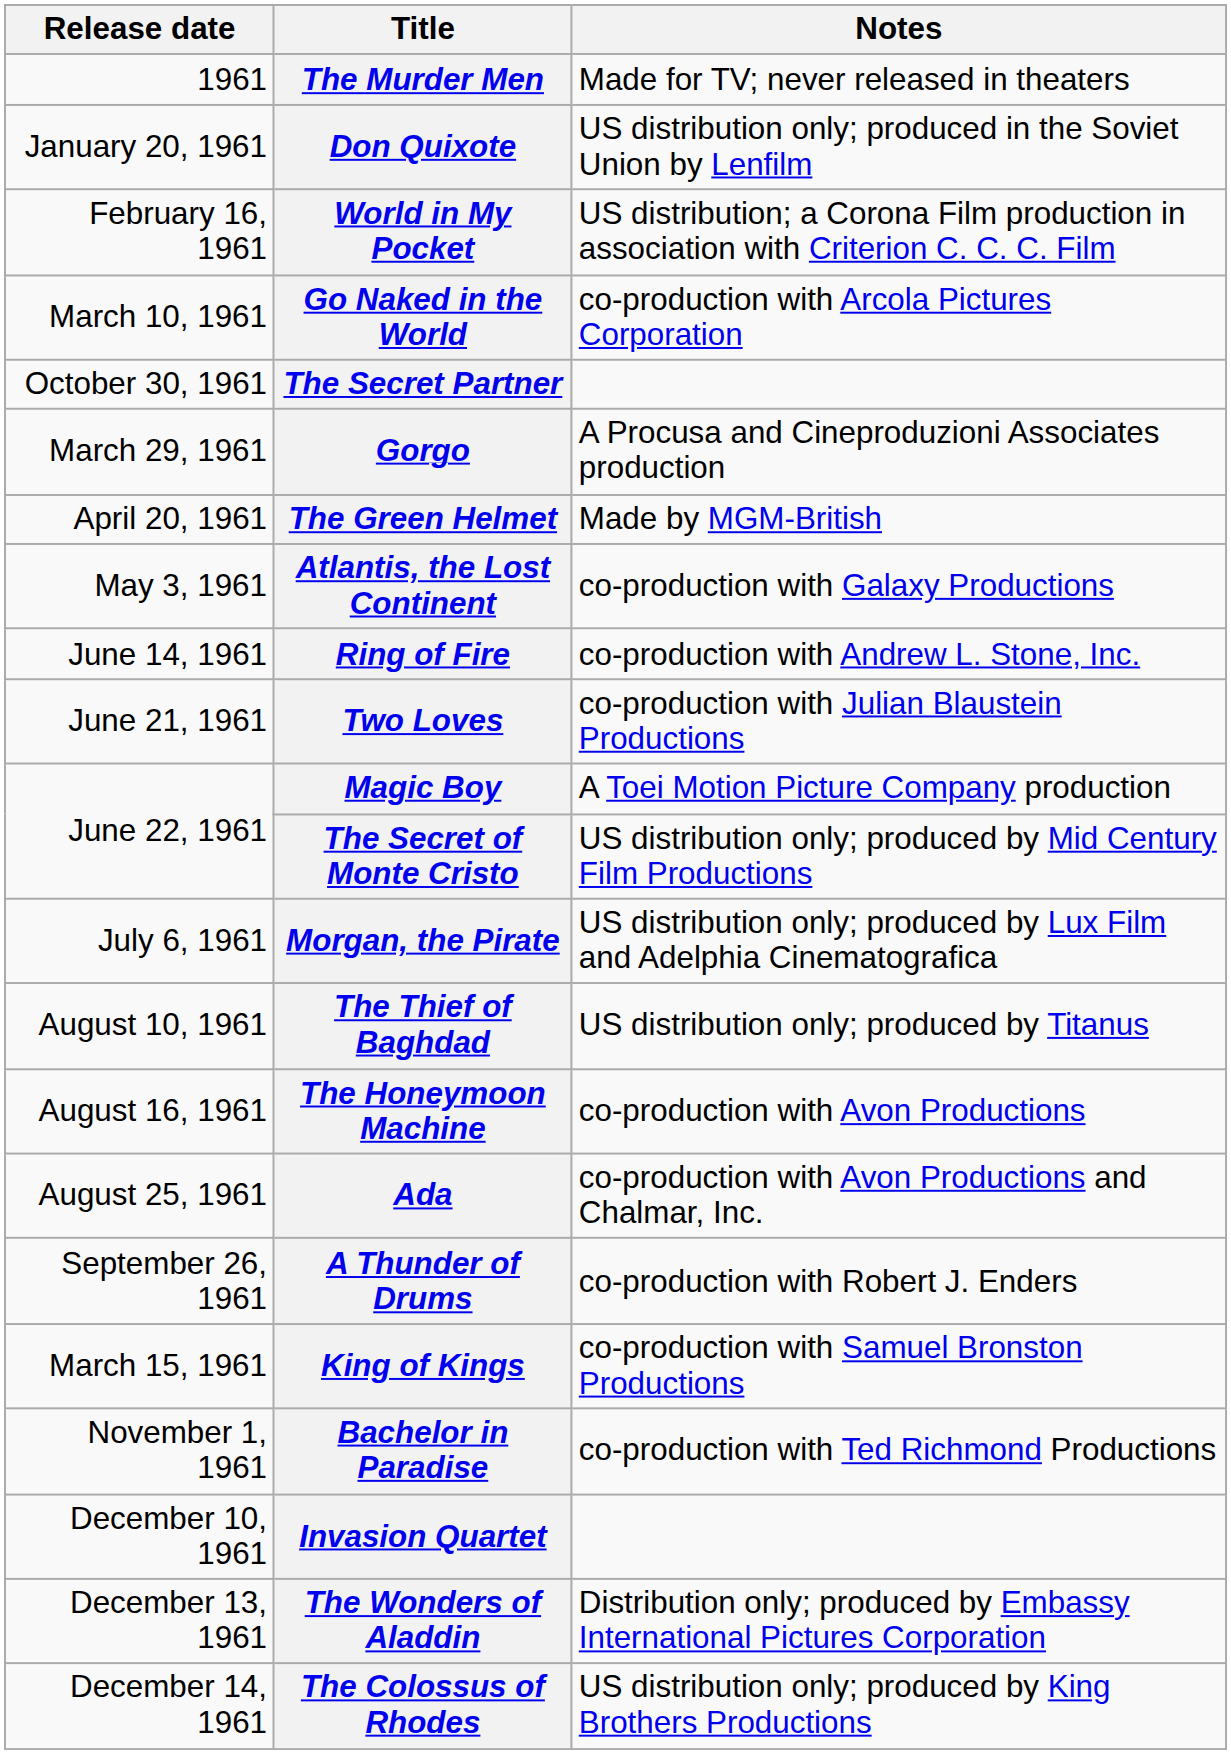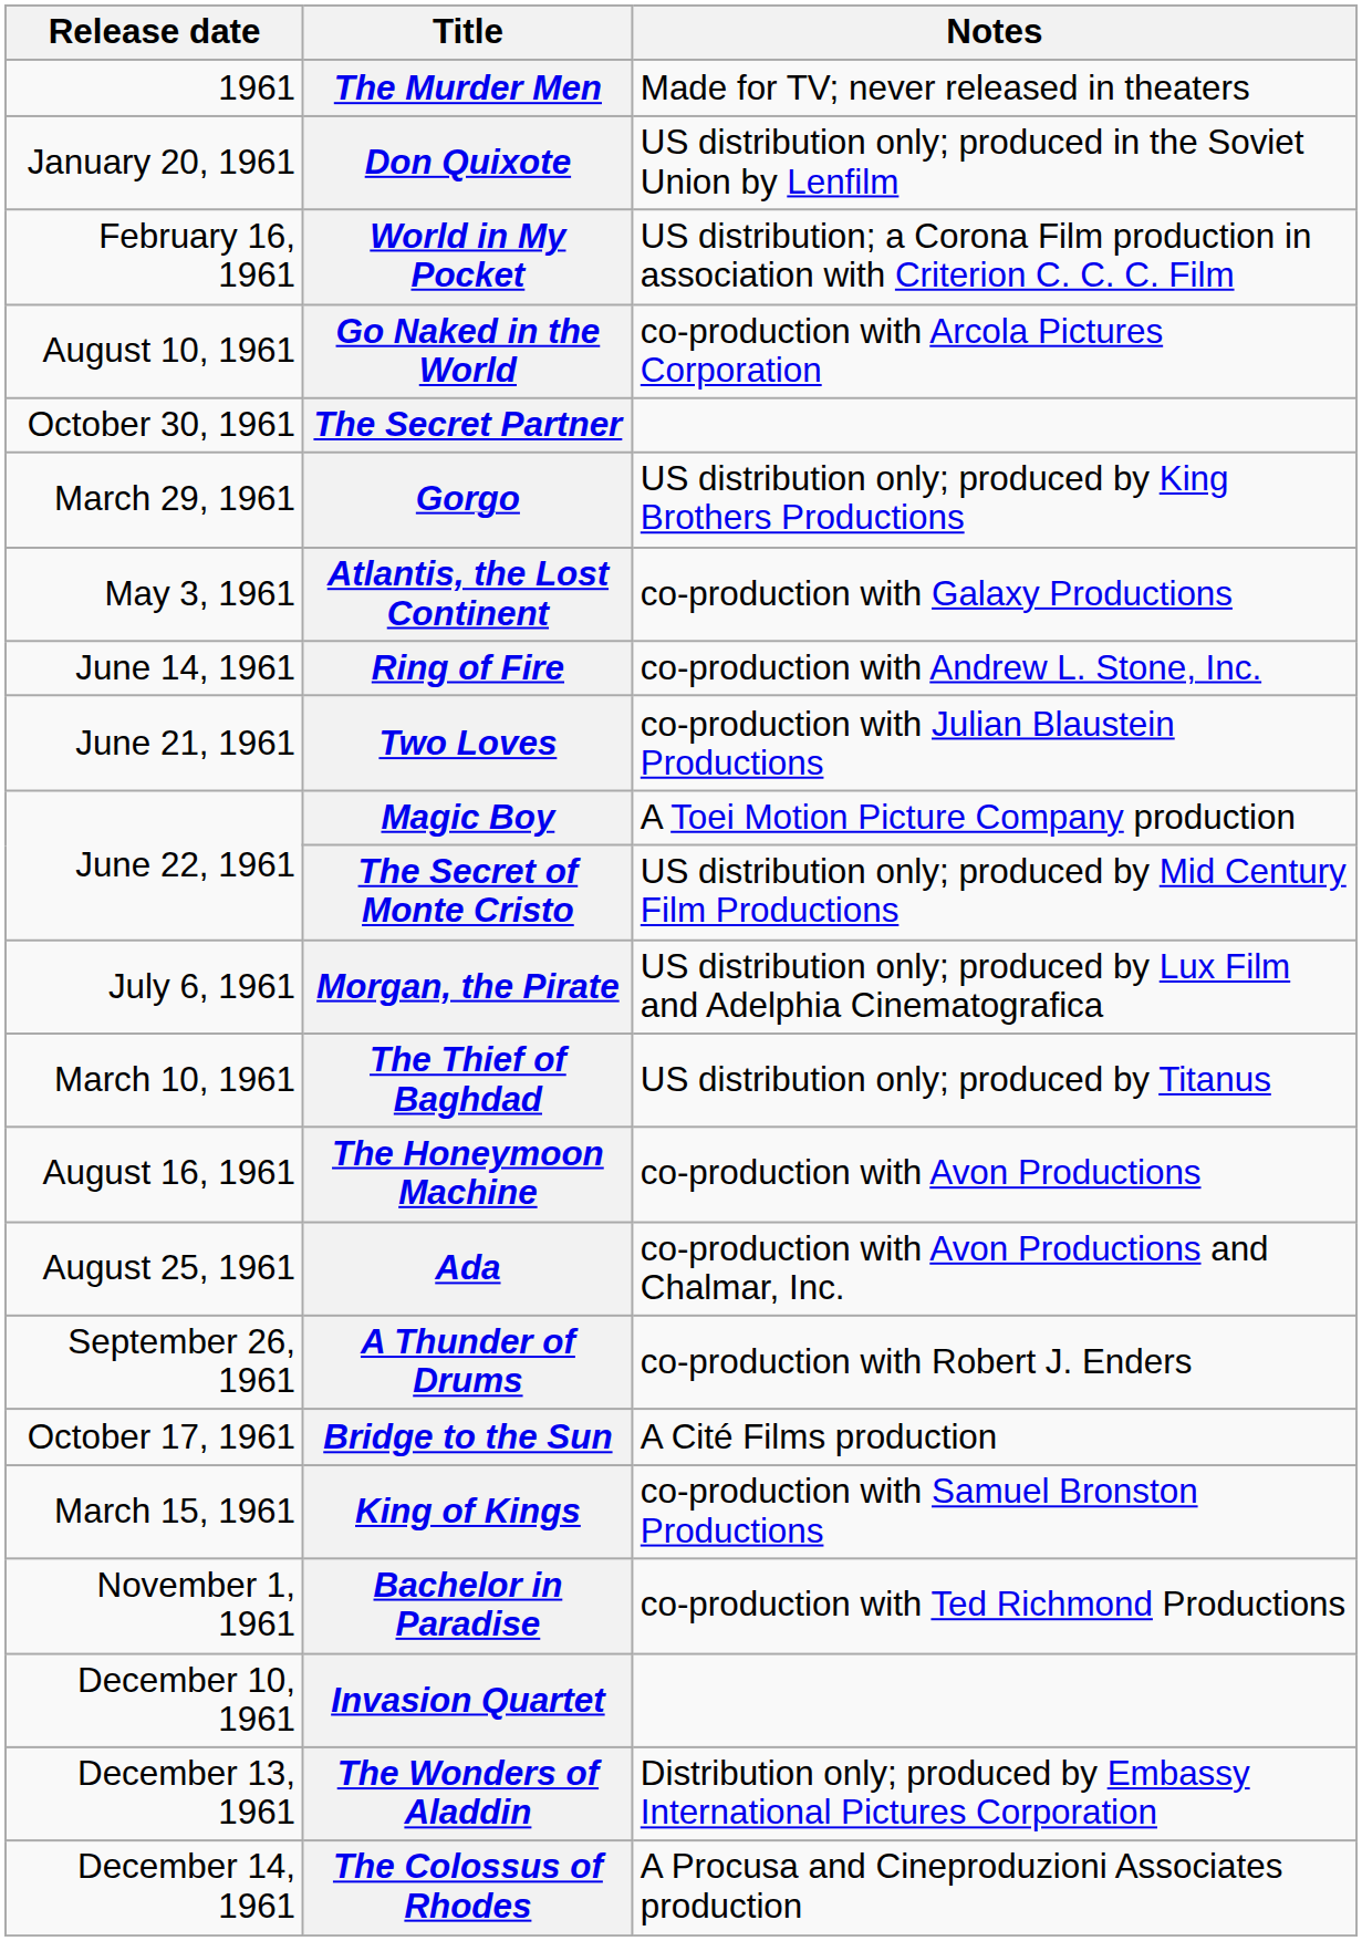 <table class="wikitable sortable" style="width:100%;">
 <tr>
 <th scope="col" style="width:130px;">Release date</th>
 <th>Title</th>
 <th>Notes</th>
 </tr>
 <tr>
 <td style="text-align:right;">1961</td>
 <th scope="row"><em><a href='#'>The Murder Men</a></em></th>
 <td>Made for TV; never released in theaters</td>
 </tr>
 <tr>
 <td style="text-align:right;">January 20, 1961</td>
 <th scope="row"><em><a href='#'>Don Quixote</a></em></th>
 <td>US distribution only; produced in the Soviet Union by <a href='#'>Lenfilm</a></td>
 </tr>
 <tr>
 <td style="text-align:right;">February 16, 1961</td>
 <th scope="row"><em><a href='#'>World in My Pocket</a></em></th>
 <td>US distribution; a Corona Film production in association with <a href='#'>Criterion C. C. C. Film</a></td>
 </tr>
 <tr>
-<td style="text-align:right;">March 10, 1961</td>
+<td style="text-align:right;">August 10, 1961</td>
 <th scope="row"><em><a href='#'>Go Naked in the World</a></em></th>
 <td>co-production with <a href='#'>Arcola Pictures Corporation</a></td>
 </tr>
 <tr>
 <td style="text-align:right;">October 30, 1961</td>
 <th scope="row"><em><a href='#'>The Secret Partner</a></em></th>
 <td></td>
 </tr>
 <tr>
 <td style="text-align:right;">March 29, 1961</td>
 <th scope="row"><em><a href='#'>Gorgo</a></em></th>
-<td>A Procusa and Cineproduzioni Associates production</td>
-</tr>
-<tr>
-<td style="text-align:right;">April 20, 1961</td>
-<th scope="row"><em><a href='#'>The Green Helmet</a></em></th>
-<td>Made by <a href='#'>MGM-British</a></td>
+<td>US distribution only; produced by <a href='#'>King Brothers Productions</a></td>
 </tr>
 <tr>
 <td style="text-align:right;">May 3, 1961</td>
 <th scope="row"><em><a href='#'>Atlantis, the Lost Continent</a></em></th>
 <td>co-production with <a href='#'>Galaxy Productions</a></td>
 </tr>
 <tr>
 <td style="text-align:right;">June 14, 1961</td>
 <th scope="row"><em><a href='#'>Ring of Fire</a></em></th>
 <td>co-production with <a href='#'>Andrew L. Stone, Inc.</a></td>
 </tr>
 <tr>
 <td style="text-align:right;">June 21, 1961</td>
 <th scope="row"><em><a href='#'>Two Loves</a></em></th>
 <td>co-production with <a href='#'>Julian Blaustein Productions</a></td>
 </tr>
 <tr>
 <td rowspan="2" style="text-align:right;">June 22, 1961</td>
 <th scope="row"><em><a href='#'>Magic Boy</a></em></th>
 <td>A <a href='#'>Toei Motion Picture Company</a> production</td>
 </tr>
 <tr>
 <th scope="row"><em><a href='#'>The Secret of Monte Cristo</a></em></th>
 <td>US distribution only; produced by <a href='#'>Mid Century</a> <a href='#'>Film Productions</a></td>
 </tr>
 <tr>
 <td style="text-align:right;">July 6, 1961</td>
 <th scope="row"><em><a href='#'>Morgan, the Pirate</a></em></th>
 <td>US distribution only; produced by <a href='#'>Lux Film</a> and Adelphia Cinematografica</td>
 </tr>
 <tr>
-<td style="text-align:right;">August 10, 1961</td>
+<td style="text-align:right;">March 10, 1961</td>
 <th scope="row"><em><a href='#'>The Thief of Baghdad</a></em></th>
 <td>US distribution only; produced by <a href='#'>Titanus</a></td>
 </tr>
 <tr>
 <td style="text-align:right;">August 16, 1961</td>
 <th scope="row"><em><a href='#'>The Honeymoon Machine</a></em></th>
 <td>co-production with <a href='#'>Avon Productions</a></td>
 </tr>
 <tr>
 <td style="text-align:right;">August 25, 1961</td>
 <th scope="row"><em><a href='#'>Ada</a></em></th>
 <td>co-production with <a href='#'>Avon Productions</a> and Chalmar, Inc.</td>
 </tr>
 <tr>
 <td style="text-align:right;">September 26, 1961</td>
 <th scope="row"><em><a href='#'>A Thunder of Drums</a></em></th>
 <td>co-production with Robert J. Enders</td>
+</tr>
+<tr>
+<td style="text-align:right;">October 17, 1961</td>
+<th scope="row"><em><a href='#'>Bridge to the Sun</a></em></th>
+<td>A Cité Films production</td>
 </tr>
 <tr>
 <td style="text-align:right;">March 15, 1961</td>
 <th scope="row"><em><a href='#'>King of Kings</a></em></th>
 <td>co-production with <a href='#'>Samuel Bronston Productions</a></td>
 </tr>
 <tr>
 <td style="text-align:right;">November 1, 1961</td>
 <th scope="row"><em><a href='#'>Bachelor in Paradise</a></em></th>
 <td>co-production with <a href='#'>Ted Richmond</a> Productions</td>
 </tr>
 <tr>
 <td style="text-align:right;">December 10, 1961</td>
 <th scope="row"><em><a href='#'>Invasion Quartet</a></em></th>
 <td></td>
 </tr>
 <tr>
 <td style="text-align:right;">December 13, 1961</td>
 <th scope="row"><em><a href='#'>The Wonders of Aladdin</a></em></th>
 <td>Distribution only; produced by <a href='#'>Embassy International Pictures Corporation</a></td>
 </tr>
 <tr>
 <td style="text-align:right;">December 14, 1961</td>
 <th scope="row"><em><a href='#'>The Colossus of Rhodes</a></em></th>
-<td>US distribution only; produced by <a href='#'>King Brothers Productions</a></td>
+<td>A Procusa and Cineproduzioni Associates production</td>
 </tr>
 <tr>
 </tr>
 </table>
